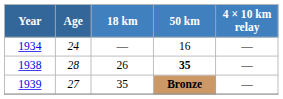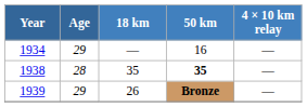 <table class="wikitable" style="font-size:95%; text-align:center; border:grey solid 1px; border-collapse:collapse; background:#ffffff;">
 <tr>
 <th style="background-color:#369; color:white; width:60px;"> Year </th>
 <th style="background-color:#369; color:white; width:40px;"> Age </th>
 <th style="background-color:#4180be; color:white; width:75px;"> 18 km </th>
 <th style="background-color:#4180be; color:white; width:75px;"> 50 km </th>
 <th style="background-color:#4180be; color:white; width:75px;"> 4 × 10 km <br> relay </th>
 </tr>
 <tr>
 <td><a href='#'>1934</a></td>
-<td><em>24</em></td>
+<td><em>29</em></td>
 <td>—</td>
 <td>16</td>
 <td>—</td>
 </tr>
 <tr>
 <td><a href='#'>1938</a></td>
 <td><em>28</em></td>
-<td>26</td>
+<td>35</td>
 <td><strong>35</strong></td>
 <td>—</td>
 </tr>
 <tr>
 <td><a href='#'>1939</a></td>
-<td><em>27</em></td>
-<td>35</td>
+<td><em>29</em></td>
+<td>26</td>
 <td bgcolor="cc9966"><strong>Bronze</strong></td>
 <td>—</td>
 </tr>
 <tr>
 </tr>
 </table>
